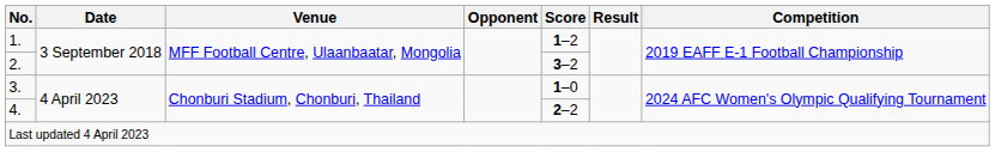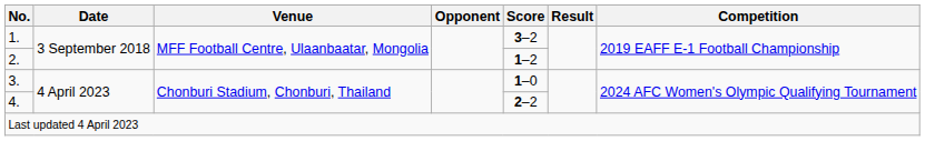 <table class="wikitable" style="font-size:85%;">
 <tr>
 <th>No.</th>
 <th>Date</th>
 <th>Venue</th>
 <th>Opponent</th>
 <th>Score</th>
 <th>Result</th>
 <th>Competition</th>
 </tr>
 <tr>
 <td>1.</td>
 <td rowspan=2>3 September 2018</td>
 <td rowspan=2><a href='#'>MFF Football Centre</a>, <a href='#'>Ulaanbaatar</a>, <a href='#'>Mongolia</a></td>
 <td rowspan=2></td>
-<td align=center><strong>1</strong>–2</td>
+<td align=center><strong>3</strong>–2</td>
 <td rowspan=2></td>
 <td rowspan=2><a href='#'>2019 EAFF E-1 Football Championship</a></td>
 </tr>
 <tr>
 <td>2.</td>
-<td align=center><strong>3</strong>–2</td>
+<td align=center><strong>1</strong>–2</td>
 </tr>
 <tr>
 <td>3.</td>
 <td rowspan=2>4 April 2023</td>
 <td rowspan=2><a href='#'>Chonburi Stadium</a>, <a href='#'>Chonburi</a>, <a href='#'>Thailand</a></td>
 <td rowspan=2></td>
 <td align=center><strong>1</strong>–0</td>
 <td rowspan=2></td>
 <td rowspan=2><a href='#'>2024 AFC Women's Olympic Qualifying Tournament</a></td>
 </tr>
 <tr>
 <td>4.</td>
 <td align=center><strong>2</strong>–2</td>
 </tr>
 <tr>
 <td colspan="7"><small>Last updated 4 April 2023</small></td>
 </tr>
 </table>
